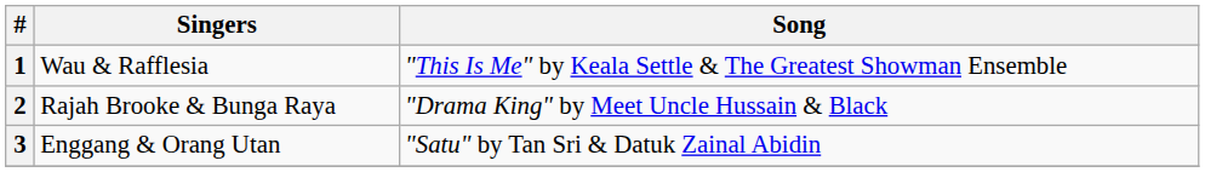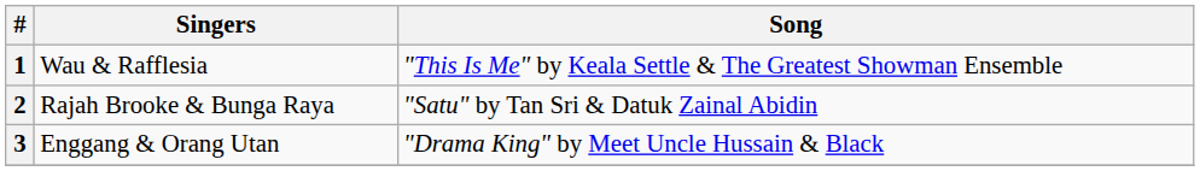 <table class="wikitable plainrowheaders" style="width: 60%; style="text-align: center;">
 <tr>
 <th>#</th>
 <th>Singers</th>
 <th>Song</th>
 </tr>
 <tr>
 <th>1</th>
 <td>Wau & Rafflesia</td>
 <td><em>"<a href='#'>This Is Me</a>"</em> by <a href='#'>Keala Settle</a> & <a href='#'>The Greatest Showman</a> Ensemble</td>
 </tr>
 <tr>
 <th>2</th>
 <td>Rajah Brooke & Bunga Raya</td>
-<td><em>"Drama King"</em> by <a href='#'>Meet Uncle Hussain</a> & <a href='#'>Black</a></td>
+<td><em>"Satu"</em> by Tan Sri  & Datuk <a href='#'>Zainal Abidin</a></td>
 </tr>
 <tr>
 <th>3</th>
 <td>Enggang & Orang Utan</td>
-<td><em>"Satu"</em> by Tan Sri  & Datuk <a href='#'>Zainal Abidin</a></td>
+<td><em>"Drama King"</em> by <a href='#'>Meet Uncle Hussain</a> & <a href='#'>Black</a></td>
 </tr>
 <tr>
 </tr>
 </table>
